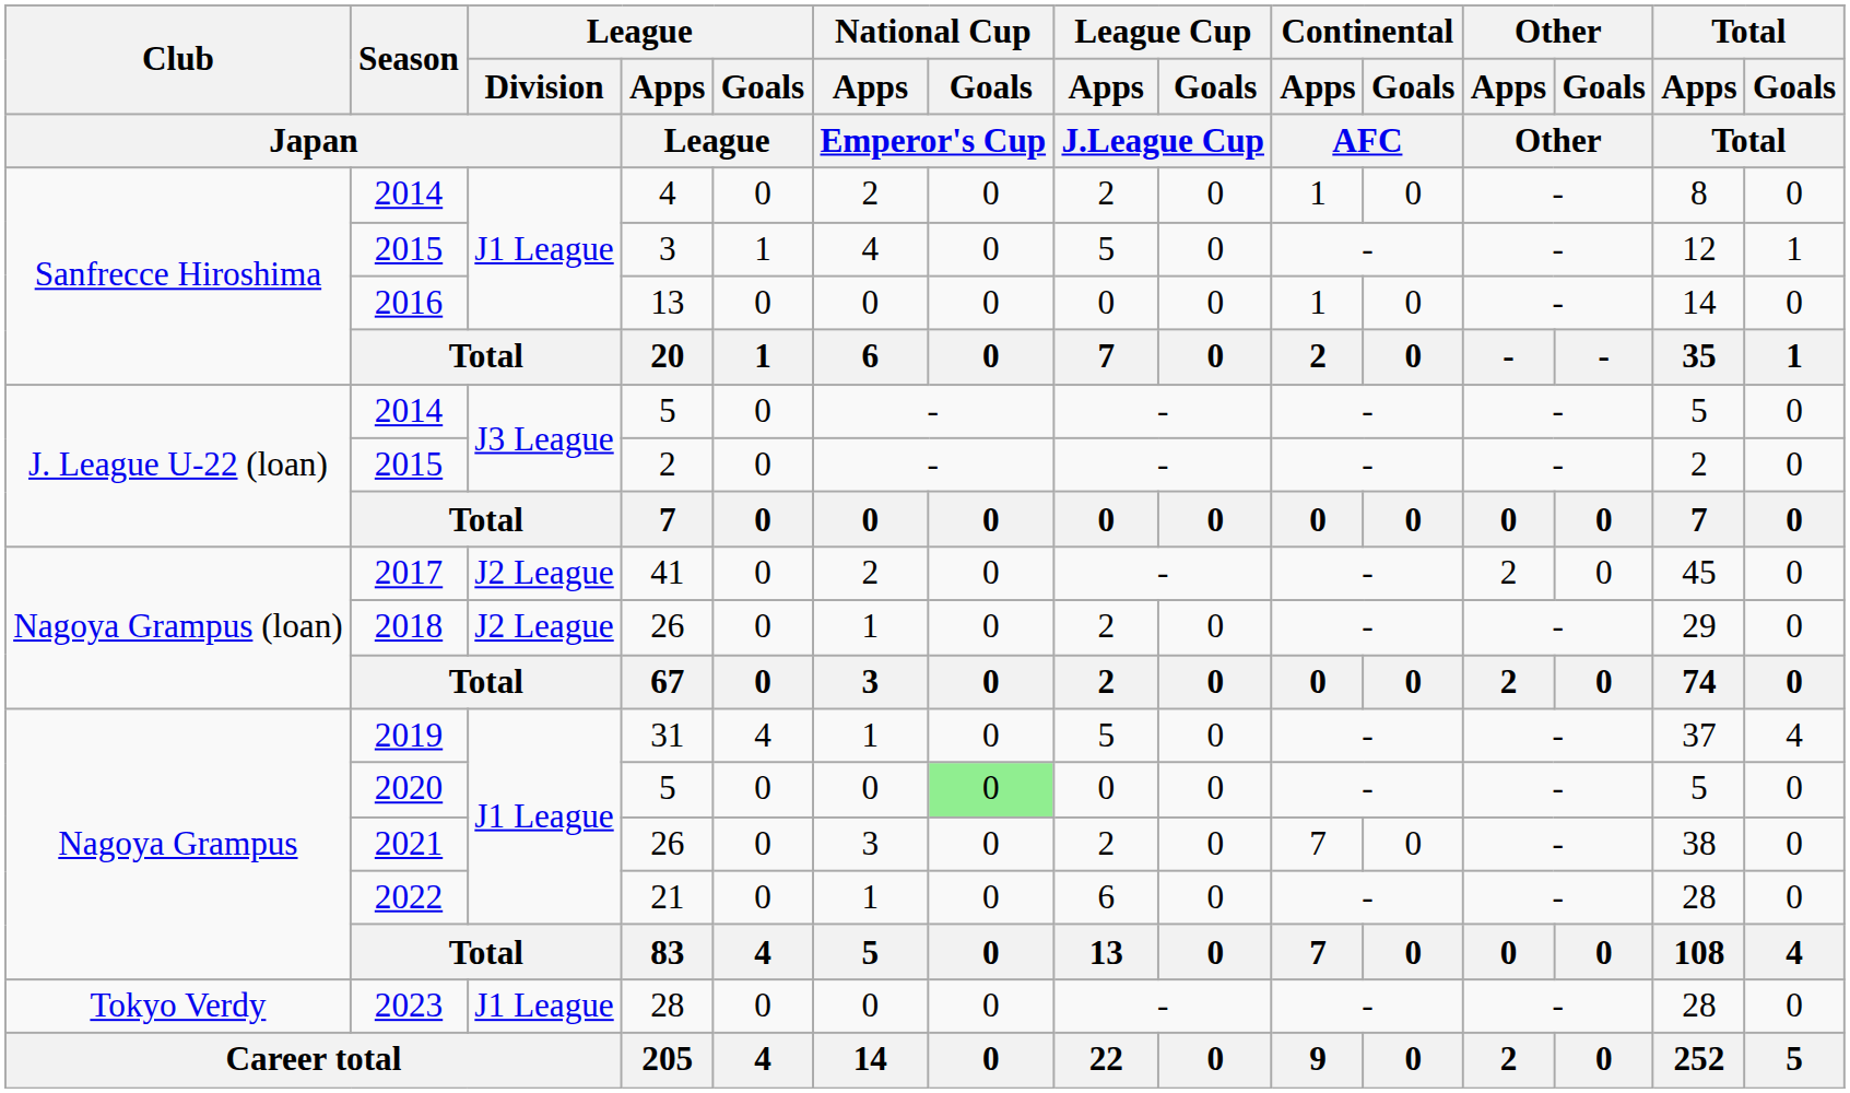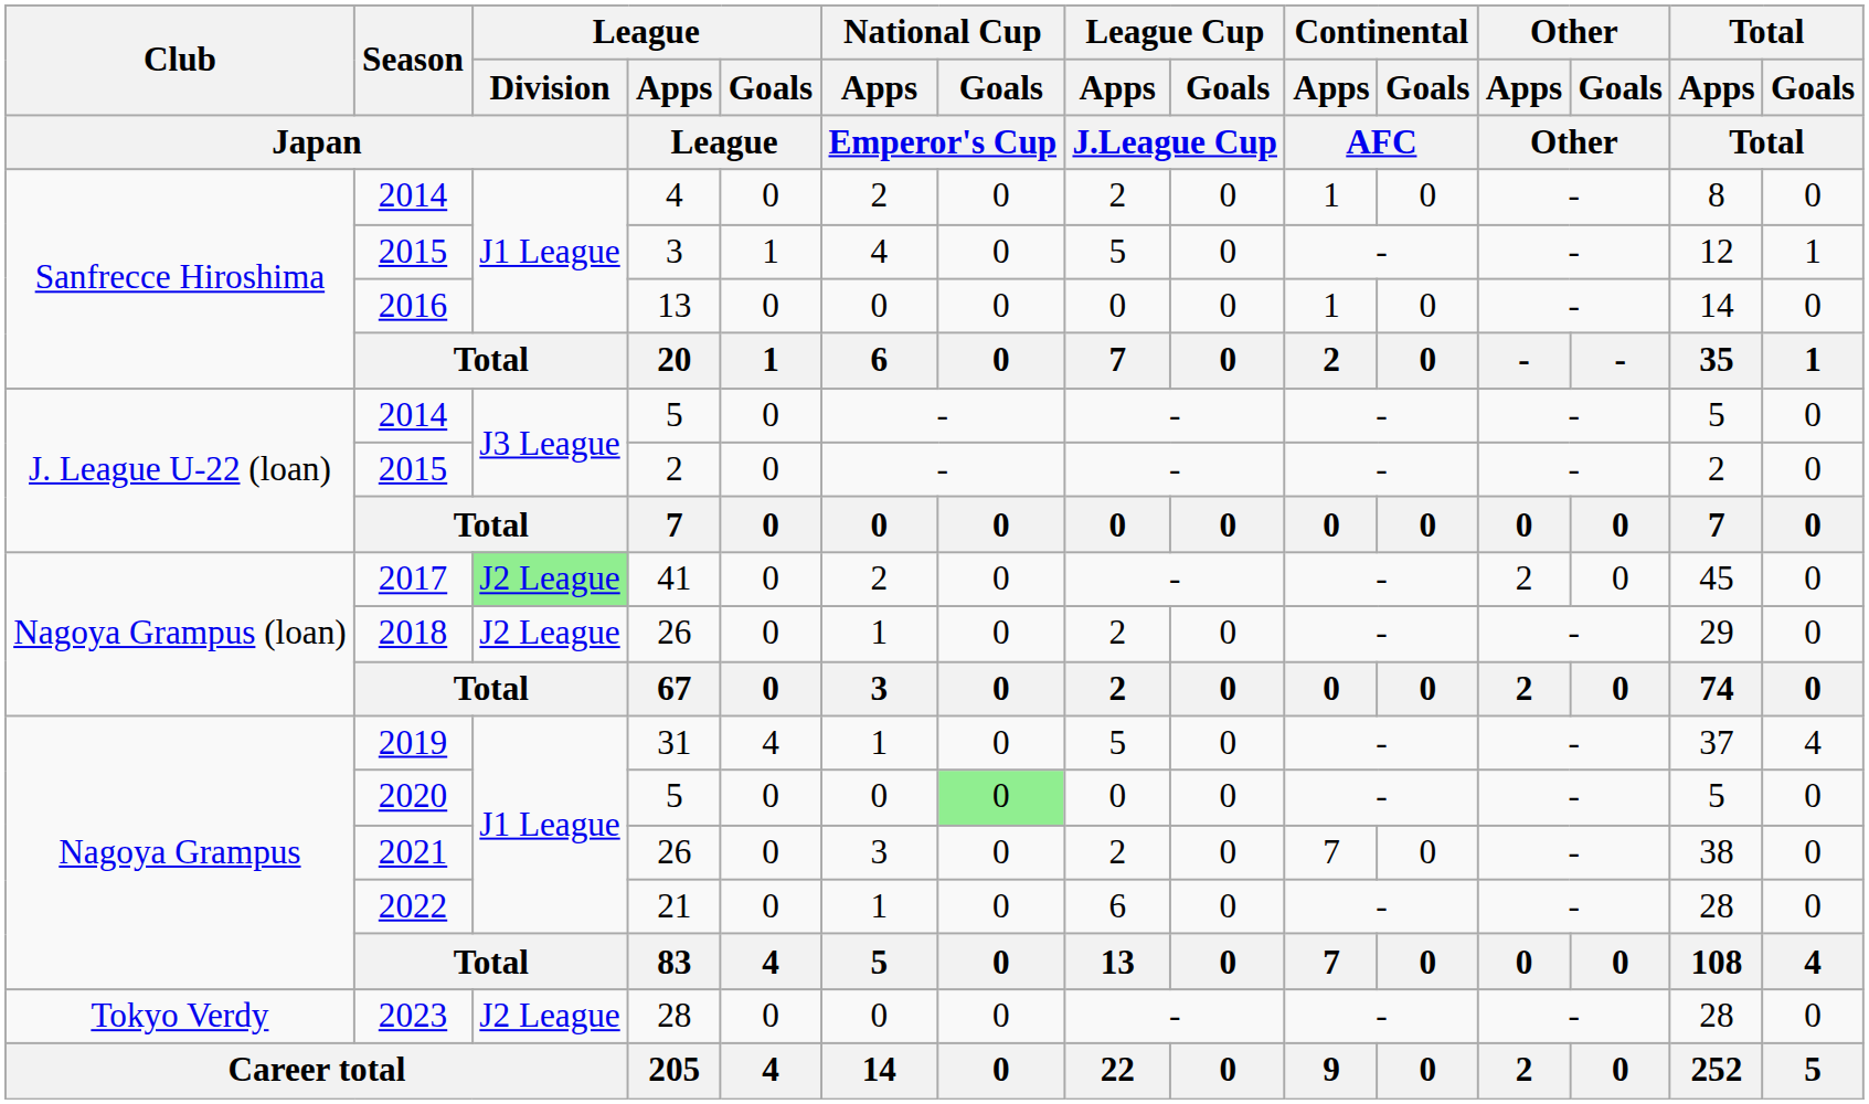 <table class="wikitable" style="text-align: center;">
 <tr>
 <th rowspan="2">Club</th>
 <th rowspan="2">Season</th>
 <th colspan="3">League</th>
 <th colspan="2">National Cup</th>
 <th colspan="2">League Cup</th>
 <th colspan="2">Continental</th>
 <th colspan="2">Other</th>
 <th colspan="2">Total</th>
 </tr>
 <tr>
 <th>Division</th>
 <th>Apps</th>
 <th>Goals</th>
 <th>Apps</th>
 <th>Goals</th>
 <th>Apps</th>
 <th>Goals</th>
 <th>Apps</th>
 <th>Goals</th>
 <th>Apps</th>
 <th>Goals</th>
 <th>Apps</th>
 <th>Goals</th>
 </tr>
 <tr>
 <th colspan=3>Japan</th>
 <th colspan=2>League</th>
 <th colspan=2><a href='#'>Emperor's Cup</a></th>
 <th colspan=2><a href='#'>J.League Cup</a></th>
 <th colspan=2><a href='#'>AFC</a></th>
 <th colspan=2>Other</th>
 <th colspan=2>Total</th>
 </tr>
 <tr>
 <td rowspan="4" valign="center"><a href='#'>Sanfrecce Hiroshima</a></td>
 <td><a href='#'>2014</a></td>
 <td rowspan="3" valign="center"><a href='#'>J1 League</a></td>
 <td>4</td>
 <td>0</td>
 <td>2</td>
 <td>0</td>
 <td>2</td>
 <td>0</td>
 <td>1</td>
 <td>0</td>
 <td colspan="2">-</td>
 <td>8</td>
 <td>0</td>
 </tr>
 <tr>
 <td><a href='#'>2015</a></td>
 <td>3</td>
 <td>1</td>
 <td>4</td>
 <td>0</td>
 <td>5</td>
 <td>0</td>
 <td colspan="2">-</td>
 <td colspan="2">-</td>
 <td>12</td>
 <td>1</td>
 </tr>
 <tr>
 <td><a href='#'>2016</a></td>
 <td>13</td>
 <td>0</td>
 <td>0</td>
 <td>0</td>
 <td>0</td>
 <td>0</td>
 <td>1</td>
 <td>0</td>
 <td colspan="2">-</td>
 <td>14</td>
 <td>0</td>
 </tr>
 <tr>
 <th colspan="2">Total</th>
 <th>20</th>
 <th>1</th>
 <th>6</th>
 <th>0</th>
 <th>7</th>
 <th>0</th>
 <th>2</th>
 <th>0</th>
 <th>-</th>
 <th>-</th>
 <th>35</th>
 <th>1</th>
 </tr>
 <tr>
 <td rowspan="3"><a href='#'>J. League U-22</a> (loan)</td>
 <td><a href='#'>2014</a></td>
 <td rowspan="2"><a href='#'>J3 League</a></td>
 <td>5</td>
 <td>0</td>
 <td colspan="2">-</td>
 <td colspan="2">-</td>
 <td colspan="2">-</td>
 <td colspan="2">-</td>
 <td>5</td>
 <td>0</td>
 </tr>
 <tr>
 <td><a href='#'>2015</a></td>
 <td>2</td>
 <td>0</td>
 <td colspan="2">-</td>
 <td colspan="2">-</td>
 <td colspan="2">-</td>
 <td colspan="2">-</td>
 <td>2</td>
 <td>0</td>
 </tr>
 <tr>
 <th colspan="2">Total</th>
 <th>7</th>
 <th>0</th>
 <th>0</th>
 <th>0</th>
 <th>0</th>
 <th>0</th>
 <th>0</th>
 <th>0</th>
 <th>0</th>
 <th>0</th>
 <th>7</th>
 <th>0</th>
 </tr>
 <tr>
 <td rowspan="3" valign="center"><a href='#'>Nagoya Grampus</a> (loan)</td>
 <td><a href='#'>2017</a></td>
-<td><a href='#'>J2 League</a></td>
+<td style="background: lightgreen;"><a href='#'>J2 League</a></td>
 <td>41</td>
 <td>0</td>
 <td>2</td>
 <td>0</td>
 <td colspan="2">-</td>
 <td colspan="2">-</td>
 <td>2</td>
 <td>0</td>
 <td>45</td>
 <td>0</td>
 </tr>
 <tr>
 <td><a href='#'>2018</a></td>
 <td><a href='#'>J2 League</a></td>
 <td>26</td>
 <td>0</td>
 <td>1</td>
 <td>0</td>
 <td>2</td>
 <td>0</td>
 <td colspan="2">-</td>
 <td colspan="2">-</td>
 <td>29</td>
 <td>0</td>
 </tr>
 <tr>
 <th colspan="2">Total</th>
 <th>67</th>
 <th>0</th>
 <th>3</th>
 <th>0</th>
 <th>2</th>
 <th>0</th>
 <th>0</th>
 <th>0</th>
 <th>2</th>
 <th>0</th>
 <th>74</th>
 <th>0</th>
 </tr>
 <tr>
 <td rowspan="5" valign="center"><a href='#'>Nagoya Grampus</a></td>
 <td><a href='#'>2019</a></td>
 <td rowspan="4"><a href='#'>J1 League</a></td>
 <td>31</td>
 <td>4</td>
 <td>1</td>
 <td>0</td>
 <td>5</td>
 <td>0</td>
 <td colspan="2">-</td>
 <td colspan="2">-</td>
 <td>37</td>
 <td>4</td>
 </tr>
 <tr>
 <td><a href='#'>2020</a></td>
 <td>5</td>
 <td>0</td>
 <td>0</td>
 <td style="background: lightgreen;">0</td>
 <td>0</td>
 <td>0</td>
 <td colspan="2">-</td>
 <td colspan="2">-</td>
 <td>5</td>
 <td>0</td>
 </tr>
 <tr>
 <td><a href='#'>2021</a></td>
 <td>26</td>
 <td>0</td>
 <td>3</td>
 <td>0</td>
 <td>2</td>
 <td>0</td>
 <td>7</td>
 <td>0</td>
 <td colspan="2">-</td>
 <td>38</td>
 <td>0</td>
 </tr>
 <tr>
 <td><a href='#'>2022</a></td>
 <td>21</td>
 <td>0</td>
 <td>1</td>
 <td>0</td>
 <td>6</td>
 <td>0</td>
 <td colspan="2">-</td>
 <td colspan="2">-</td>
 <td>28</td>
 <td>0</td>
 </tr>
 <tr>
 <th colspan="2">Total</th>
 <th>83</th>
 <th>4</th>
 <th>5</th>
 <th>0</th>
 <th>13</th>
 <th>0</th>
 <th>7</th>
 <th>0</th>
 <th>0</th>
 <th>0</th>
 <th>108</th>
 <th>4</th>
 </tr>
 <tr>
 <td><a href='#'>Tokyo Verdy</a></td>
 <td><a href='#'>2023</a></td>
-<td><a href='#'>J1 League</a></td>
+<td><a href='#'>J2 League</a></td>
 <td>28</td>
 <td>0</td>
 <td>0</td>
 <td>0</td>
 <td colspan="2">-</td>
 <td colspan="2">-</td>
 <td colspan="2">-</td>
 <td>28</td>
 <td>0</td>
 </tr>
 <tr>
 <th colspan="3">Career total</th>
 <th>205</th>
 <th>4</th>
 <th>14</th>
 <th>0</th>
 <th>22</th>
 <th>0</th>
 <th>9</th>
 <th>0</th>
 <th>2</th>
 <th>0</th>
 <th>252</th>
 <th>5</th>
 </tr>
 </table>
